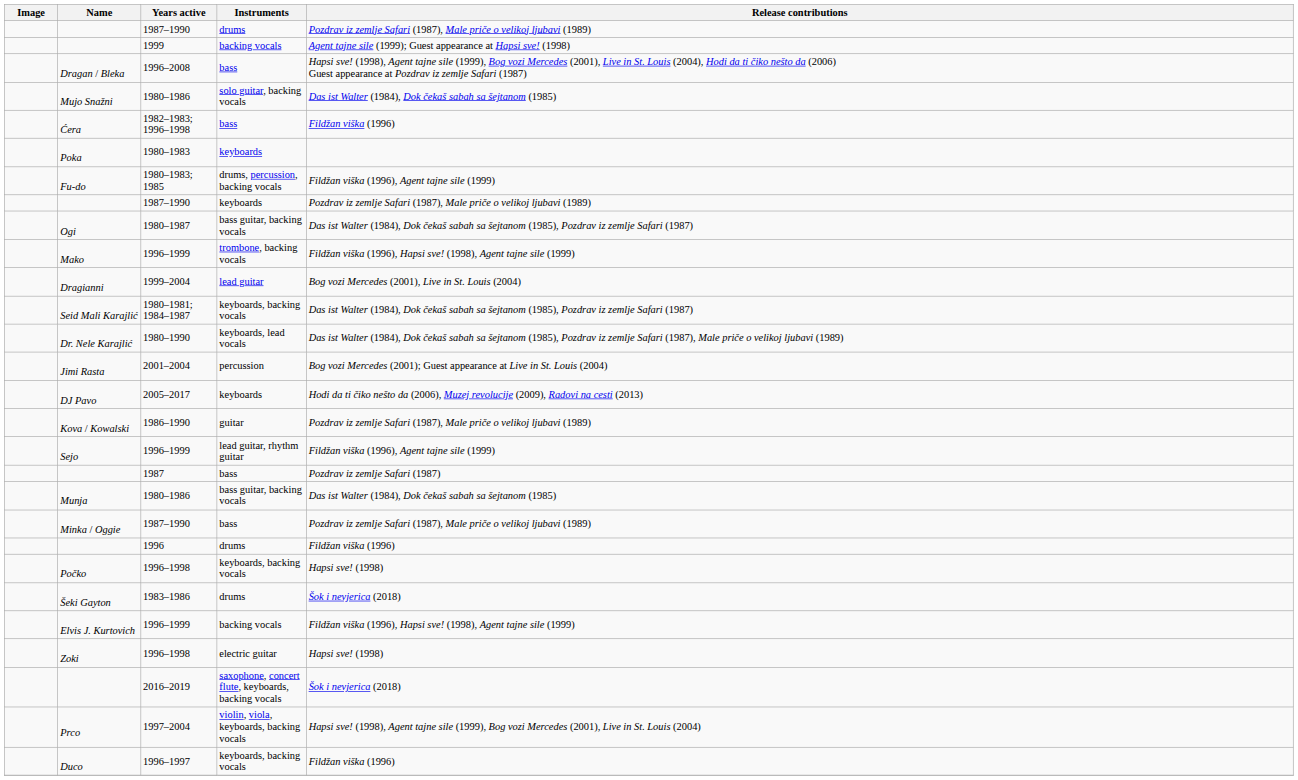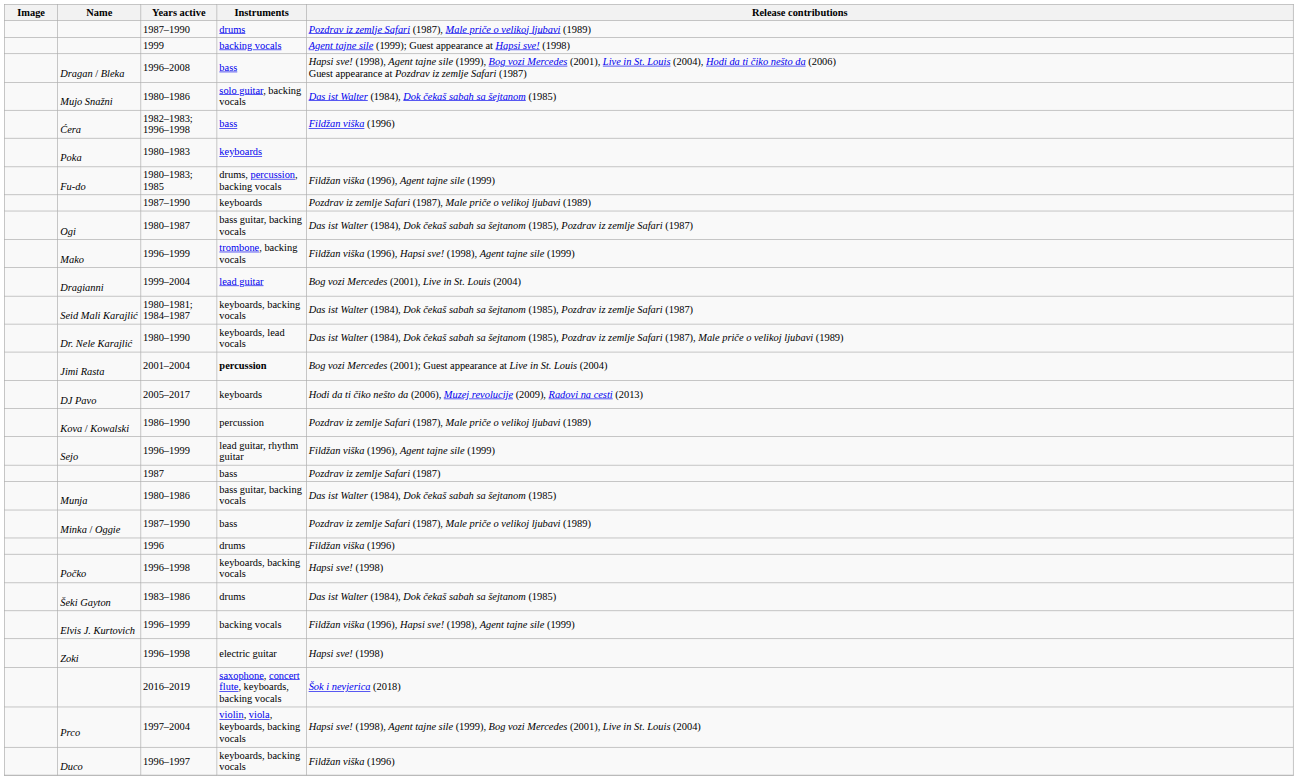 <table class="wikitable sortable" width=100%>
 <tr>
 <th class="unsortable" width="75px">Image</th>
 <th width="120">Name</th>
 <th width="110">Years active</th>
 <th width="130">Instruments</th>
 <th class="unsortable">Release contributions</th>
 </tr>
 <tr>
 <td></td>
 <td></td>
 <td>1987–1990</td>
 <td><a href='#'>drums</a></td>
 <td><em><a href='#'>Pozdrav iz zemlje Safari</a></em> (1987), <em><a href='#'>Male priče o velikoj ljubavi</a></em> (1989)</td>
 </tr>
 <tr>
 <td></td>
 <td></td>
 <td>1999</td>
 <td><a href='#'>backing vocals</a></td>
 <td><em><a href='#'>Agent tajne sile</a></em> (1999); Guest appearance at <em><a href='#'>Hapsi sve!</a></em> (1998)</td>
 </tr>
 <tr>
 <td></td>
 <td><br><em>Dragan</em> / <em>Bleka</em></td>
 <td>1996–2008</td>
 <td><a href='#'>bass</a></td>
 <td><em>Hapsi sve!</em> (1998), <em>Agent tajne sile</em> (1999), <em><a href='#'>Bog vozi Mercedes</a></em> (2001), <em><a href='#'>Live in St. Louis</a></em> (2004), <em><a href='#'>Hodi da ti čiko nešto da</a></em> (2006)<br>Guest appearance at <em>Pozdrav iz zemlje Safari</em> (1987)</td>
 </tr>
 <tr>
 <td></td>
 <td><br><em>Mujo Snažni</em></td>
 <td>1980–1986</td>
 <td><a href='#'>solo guitar</a>, backing vocals</td>
 <td><em><a href='#'>Das ist Walter</a></em> (1984), <em><a href='#'>Dok čekaš sabah sa šejtanom</a></em> (1985)</td>
 </tr>
 <tr>
 <td></td>
 <td><br><em>Ćera</em></td>
 <td>1982–1983;<br>1996–1998</td>
 <td><a href='#'>bass</a></td>
 <td><em><a href='#'>Fildžan viška</a></em> (1996)</td>
 </tr>
 <tr>
 <td></td>
 <td><br><em>Poka</em></td>
 <td>1980–1983</td>
 <td><a href='#'>keyboards</a></td>
 <td></td>
 </tr>
 <tr>
 <td></td>
 <td><br><em>Fu-do</em></td>
 <td>1980–1983;<br>1985</td>
 <td>drums, <a href='#'>percussion</a>, backing vocals</td>
 <td><em>Fildžan viška</em> (1996), <em>Agent tajne sile</em> (1999)</td>
 </tr>
 <tr>
 <td></td>
 <td></td>
 <td>1987–1990</td>
 <td>keyboards</td>
 <td><em>Pozdrav iz zemlje Safari</em> (1987), <em>Male priče o velikoj ljubavi</em> (1989)</td>
 </tr>
 <tr>
 <td></td>
 <td><br><em>Ogi</em></td>
 <td>1980–1987</td>
 <td>bass guitar, backing vocals</td>
 <td><em>Das ist Walter</em> (1984), <em>Dok čekaš sabah sa šejtanom</em> (1985), <em>Pozdrav iz zemlje Safari</em> (1987)</td>
 </tr>
 <tr>
 <td></td>
 <td><br><em>Mako</em></td>
 <td>1996–1999</td>
 <td><a href='#'>trombone</a>, backing vocals</td>
 <td><em>Fildžan viška</em> (1996), <em>Hapsi sve!</em> (1998), <em>Agent tajne sile</em> (1999)</td>
 </tr>
 <tr>
 <td></td>
 <td><br><em>Dragianni</em></td>
 <td>1999–2004</td>
 <td><a href='#'>lead guitar</a></td>
 <td><em>Bog vozi Mercedes</em> (2001), <em>Live in St. Louis</em> (2004)</td>
 </tr>
 <tr>
 <td></td>
 <td><br><em>Seid Mali Karajlić</em></td>
 <td>1980–1981;<br>1984–1987</td>
 <td>keyboards, backing vocals</td>
 <td><em>Das ist Walter</em> (1984), <em>Dok čekaš sabah sa šejtanom</em> (1985), <em>Pozdrav iz zemlje Safari</em> (1987)</td>
 </tr>
 <tr>
 <td></td>
 <td><br><em>Dr. Nele Karajlić</em></td>
 <td>1980–1990</td>
 <td>keyboards, lead vocals</td>
 <td><em>Das ist Walter</em> (1984), <em>Dok čekaš sabah sa šejtanom</em> (1985), <em>Pozdrav iz zemlje Safari</em> (1987), <em>Male priče o velikoj ljubavi</em> (1989)</td>
 </tr>
 <tr>
 <td></td>
 <td><br><em>Jimi Rasta</em></td>
 <td>2001–2004</td>
-<td>percussion</td>
+<td><strong>percussion</strong></td>
 <td><em>Bog vozi Mercedes</em> (2001); Guest appearance at <em>Live in St. Louis</em> (2004)</td>
 </tr>
 <tr>
 <td></td>
 <td><br><em>DJ Pavo</em></td>
 <td>2005–2017</td>
 <td>keyboards</td>
 <td><em>Hodi da ti čiko nešto da</em> (2006), <em><a href='#'>Muzej revolucije</a></em> (2009), <em><a href='#'>Radovi na cesti</a></em> (2013)</td>
 </tr>
 <tr>
 <td></td>
 <td><br><em>Kova</em> / <em>Kowalski</em></td>
 <td>1986–1990</td>
-<td>guitar</td>
+<td>percussion</td>
 <td><em>Pozdrav iz zemlje Safari</em> (1987), <em>Male priče o velikoj ljubavi</em> (1989)</td>
 </tr>
 <tr>
 <td></td>
 <td><br><em>Sejo</em></td>
 <td>1996–1999</td>
 <td>lead guitar, rhythm guitar</td>
 <td><em>Fildžan viška</em> (1996), <em>Agent tajne sile</em> (1999)</td>
 </tr>
 <tr>
 <td></td>
 <td></td>
 <td>1987</td>
 <td>bass</td>
 <td><em>Pozdrav iz zemlje Safari</em> (1987)</td>
 </tr>
 <tr>
 <td></td>
 <td><br><em>Munja</em></td>
 <td>1980–1986</td>
 <td>bass guitar, backing vocals</td>
 <td><em>Das ist Walter</em> (1984), <em>Dok čekaš sabah sa šejtanom</em> (1985)</td>
 </tr>
 <tr>
 <td></td>
 <td><br><em>Minka</em> / <em>Oggie</em></td>
 <td>1987–1990</td>
 <td>bass</td>
 <td><em>Pozdrav iz zemlje Safari</em> (1987), <em>Male priče o velikoj ljubavi</em> (1989)</td>
 </tr>
 <tr>
 <td></td>
 <td></td>
 <td>1996</td>
 <td>drums</td>
 <td><em>Fildžan viška</em> (1996)</td>
 </tr>
 <tr>
 <td></td>
 <td><br><em>Počko</em></td>
 <td>1996–1998</td>
 <td>keyboards, backing vocals</td>
 <td><em>Hapsi sve!</em> (1998)</td>
 </tr>
 <tr>
 <td></td>
 <td><br><em>Šeki Gayton</em></td>
 <td>1983–1986</td>
 <td>drums</td>
-<td><em><a href='#'>Šok i nevjerica</a></em> (2018)</td>
+<td><em>Das ist Walter</em> (1984), <em>Dok čekaš sabah sa šejtanom</em> (1985)</td>
 </tr>
 <tr>
 <td></td>
 <td><br><em>Elvis J. Kurtovich</em></td>
 <td>1996–1999</td>
 <td>backing vocals</td>
 <td><em>Fildžan viška</em> (1996), <em>Hapsi sve!</em> (1998), <em>Agent tajne sile</em> (1999)</td>
 </tr>
 <tr>
 <td></td>
 <td><br><em>Zoki</em></td>
 <td>1996–1998</td>
 <td>electric guitar</td>
 <td><em>Hapsi sve!</em> (1998)</td>
 </tr>
 <tr>
 <td></td>
 <td></td>
 <td>2016–2019</td>
 <td><a href='#'>saxophone</a>, <a href='#'>concert flute</a>, keyboards, backing vocals</td>
 <td><em><a href='#'>Šok i nevjerica</a></em> (2018)</td>
 </tr>
 <tr>
 <td></td>
 <td><br><em>Prco</em></td>
 <td>1997–2004</td>
 <td><a href='#'>violin</a>, <a href='#'>viola</a>, keyboards, backing vocals</td>
 <td><em>Hapsi sve!</em> (1998), <em>Agent tajne sile</em> (1999), <em>Bog vozi Mercedes</em> (2001), <em>Live in St. Louis</em> (2004)</td>
 </tr>
 <tr>
 <td></td>
 <td><br><em>Duco</em></td>
 <td>1996–1997</td>
 <td>keyboards, backing vocals</td>
 <td><em>Fildžan viška</em> (1996)</td>
 </tr>
 <tr>
 </tr>
 </table>
